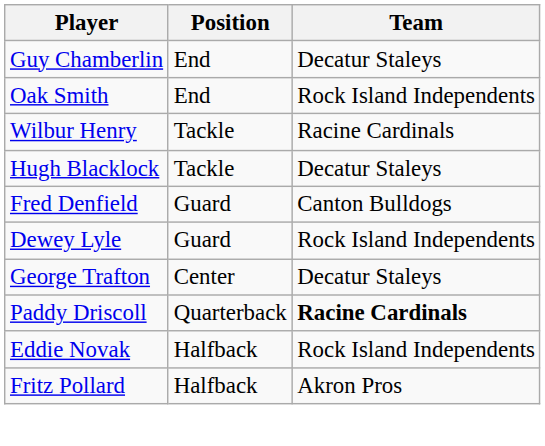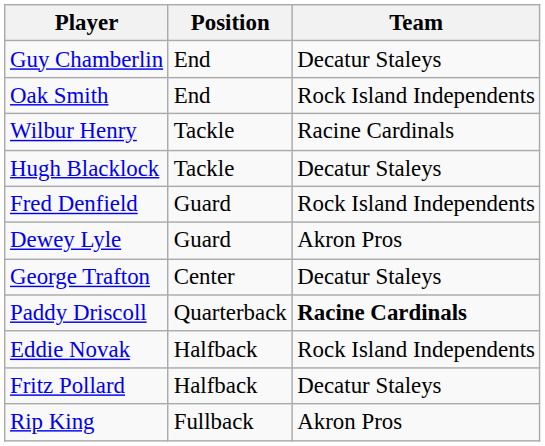 <table class="wikitable">
 <tr>
 <th>Player</th>
 <th>Position</th>
 <th>Team</th>
 </tr>
 <tr>
 <td><a href='#'>Guy Chamberlin</a></td>
 <td>End</td>
 <td>Decatur Staleys</td>
 </tr>
 <tr>
 <td><a href='#'>Oak Smith</a></td>
 <td>End</td>
 <td>Rock Island Independents</td>
 </tr>
 <tr>
 <td><a href='#'>Wilbur Henry</a></td>
 <td>Tackle</td>
 <td>Racine Cardinals</td>
 </tr>
 <tr>
 <td><a href='#'>Hugh Blacklock</a></td>
 <td>Tackle</td>
 <td>Decatur Staleys</td>
 </tr>
 <tr>
 <td><a href='#'>Fred Denfield</a></td>
 <td>Guard</td>
-<td>Canton Bulldogs</td>
+<td>Rock Island Independents</td>
 </tr>
 <tr>
 <td><a href='#'>Dewey Lyle</a></td>
 <td>Guard</td>
-<td>Rock Island Independents</td>
+<td>Akron Pros</td>
 </tr>
 <tr>
 <td><a href='#'>George Trafton</a></td>
 <td>Center</td>
 <td>Decatur Staleys</td>
 </tr>
 <tr>
 <td><a href='#'>Paddy Driscoll</a></td>
 <td>Quarterback</td>
 <td><strong>Racine Cardinals</strong></td>
 </tr>
 <tr>
 <td><a href='#'>Eddie Novak</a></td>
 <td>Halfback</td>
 <td>Rock Island Independents</td>
 </tr>
 <tr>
 <td><a href='#'>Fritz Pollard</a></td>
 <td>Halfback</td>
+<td>Decatur Staleys</td>
+</tr>
+<tr>
+<td><a href='#'>Rip King</a></td>
+<td>Fullback</td>
 <td>Akron Pros</td>
 </tr>
 </table>
